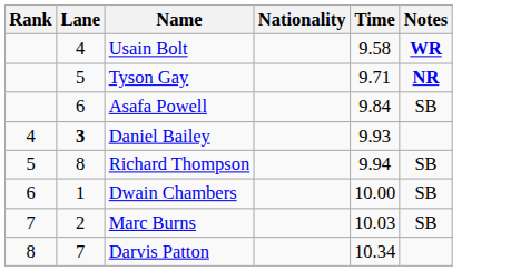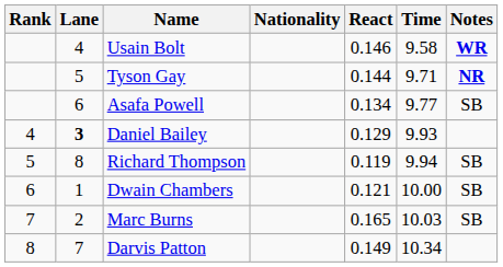 <table class="wikitable sortable" style="text-align:center">
 <tr>
 <th>Rank</th>
 <th>Lane</th>
 <th>Name</th>
 <th>Nationality</th>
+<th>React</th>
 <th>Time</th>
 <th>Notes</th>
 </tr>
 <tr>
 <td></td>
 <td>4</td>
 <td align="left"><a href='#'>Usain Bolt</a></td>
 <td align=left></td>
+<td>0.146</td>
 <td>9.58</td>
 <td><strong><a href='#'>WR</a></strong></td>
 </tr>
 <tr>
 <td></td>
 <td>5</td>
 <td align="left"><a href='#'>Tyson Gay</a></td>
 <td align=left></td>
+<td>0.144</td>
 <td>9.71</td>
 <td><strong><a href='#'>NR</a></strong></td>
 </tr>
 <tr>
 <td></td>
 <td>6</td>
 <td align="left"><a href='#'>Asafa Powell</a></td>
 <td align=left></td>
-<td>9.84</td>
+<td>0.134</td>
+<td>9.77</td>
 <td>SB</td>
 </tr>
 <tr>
 <td>4</td>
 <td><strong>3</strong></td>
 <td align="left"><a href='#'>Daniel Bailey</a></td>
 <td align=left></td>
+<td>0.129</td>
 <td>9.93</td>
 <td></td>
 </tr>
 <tr>
 <td>5</td>
 <td>8</td>
 <td align="left"><a href='#'>Richard Thompson</a></td>
 <td align=left></td>
+<td>0.119</td>
 <td>9.94</td>
 <td>SB</td>
 </tr>
 <tr>
 <td>6</td>
 <td>1</td>
 <td align="left"><a href='#'>Dwain Chambers</a></td>
 <td align=left></td>
+<td>0.121</td>
 <td>10.00</td>
 <td>SB</td>
 </tr>
 <tr>
 <td>7</td>
 <td>2</td>
 <td align="left"><a href='#'>Marc Burns</a></td>
 <td align=left></td>
+<td>0.165</td>
 <td>10.03</td>
 <td>SB</td>
 </tr>
 <tr>
 <td>8</td>
 <td>7</td>
 <td align="left"><a href='#'>Darvis Patton</a></td>
 <td align=left></td>
+<td>0.149</td>
 <td>10.34</td>
 <td></td>
 </tr>
 </table>
